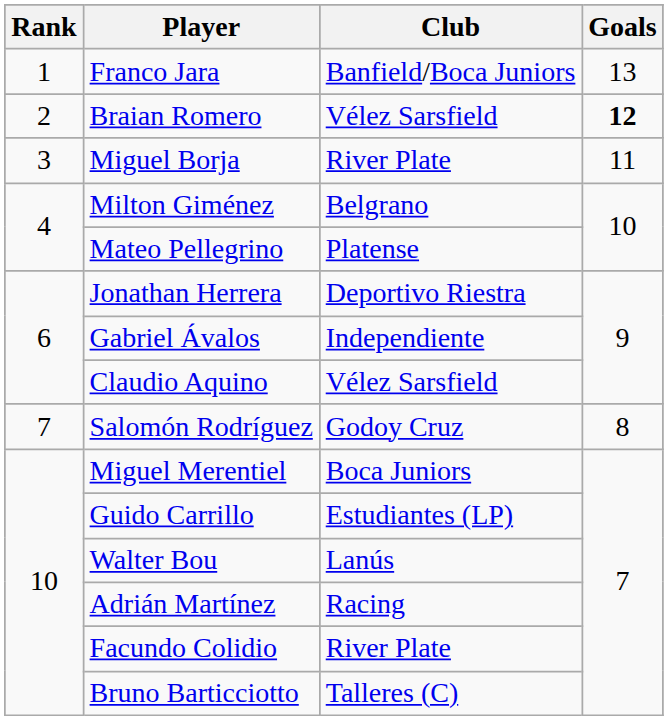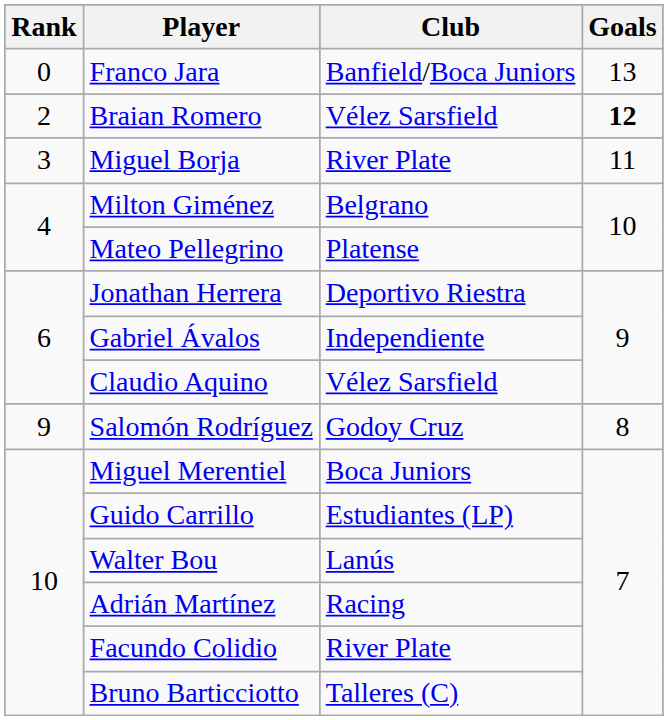 <table class="wikitable" border="1">
 <tr>
 <th>Rank</th>
 <th>Player</th>
 <th>Club</th>
 <th>Goals</th>
 </tr>
 <tr>
-<td align=center>1</td>
+<td align=center>0</td>
 <td> <a href='#'>Franco Jara</a></td>
 <td><a href='#'>Banfield</a>/<a href='#'>Boca Juniors</a></td>
 <td align=center>13</td>
 </tr>
 <tr>
 <td align=center>2</td>
 <td> <a href='#'>Braian Romero</a></td>
 <td><a href='#'>Vélez Sarsfield</a></td>
 <td align=center><strong>12</strong></td>
 </tr>
 <tr>
 <td align=center>3</td>
 <td> <a href='#'>Miguel Borja</a></td>
 <td><a href='#'>River Plate</a></td>
 <td align=center>11</td>
 </tr>
 <tr>
 <td align=center rowspan=2>4</td>
 <td> <a href='#'>Milton Giménez</a></td>
 <td><a href='#'>Belgrano</a></td>
 <td align=center rowspan=2>10</td>
 </tr>
 <tr>
 <td> <a href='#'>Mateo Pellegrino</a></td>
 <td><a href='#'>Platense</a></td>
 </tr>
 <tr>
 <td align=center rowspan=3>6</td>
 <td> <a href='#'>Jonathan Herrera</a></td>
 <td><a href='#'>Deportivo Riestra</a></td>
 <td align=center rowspan=3>9</td>
 </tr>
 <tr>
 <td> <a href='#'>Gabriel Ávalos</a></td>
 <td><a href='#'>Independiente</a></td>
 </tr>
 <tr>
 <td> <a href='#'>Claudio Aquino</a></td>
 <td><a href='#'>Vélez Sarsfield</a></td>
 </tr>
 <tr>
-<td align=center>7</td>
+<td align=center>9</td>
 <td> <a href='#'>Salomón Rodríguez</a></td>
 <td><a href='#'>Godoy Cruz</a></td>
 <td align=center>8</td>
 </tr>
 <tr>
 <td align=center rowspan=6>10</td>
 <td> <a href='#'>Miguel Merentiel</a></td>
 <td><a href='#'>Boca Juniors</a></td>
 <td align=center rowspan=6>7</td>
 </tr>
 <tr>
 <td> <a href='#'>Guido Carrillo</a></td>
 <td><a href='#'>Estudiantes (LP)</a></td>
 </tr>
 <tr>
 <td> <a href='#'>Walter Bou</a></td>
 <td><a href='#'>Lanús</a></td>
 </tr>
 <tr>
 <td> <a href='#'>Adrián Martínez</a></td>
 <td><a href='#'>Racing</a></td>
 </tr>
 <tr>
 <td> <a href='#'>Facundo Colidio</a></td>
 <td><a href='#'>River Plate</a></td>
 </tr>
 <tr>
 <td> <a href='#'>Bruno Barticciotto</a></td>
 <td><a href='#'>Talleres (C)</a></td>
 </tr>
 </table>
